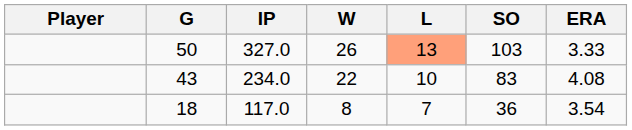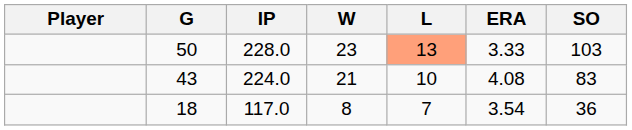 <table class="wikitable sortable">
 <tr>
 <th bgcolor="#DDDDFF" width="16%">Player</th>
 <th bgcolor="#DDDDFF" width="9%">G</th>
 <th bgcolor="#DDDDFF" width="9%">IP</th>
 <th bgcolor="#DDDDFF" width="9%">W</th>
 <th bgcolor="#DDDDFF" width="9%">L</th>
+<th bgcolor="#DDDDFF" width="9%">ERA</th>
 <th bgcolor="#DDDDFF" width="9%">SO</th>
-<th bgcolor="#DDDDFF" width="9%">ERA</th>
 </tr>
 <tr align="center">
 <td></td>
 <td>50</td>
-<td>327.0</td>
-<td>26</td>
+<td>228.0</td>
+<td>23</td>
 <td style="background: lightsalmon;">13</td>
+<td>3.33</td>
 <td>103</td>
-<td>3.33</td>
 </tr>
 <tr align="center">
 <td></td>
 <td>43</td>
-<td>234.0</td>
-<td>22</td>
+<td>224.0</td>
+<td>21</td>
 <td>10</td>
+<td>4.08</td>
 <td>83</td>
-<td>4.08</td>
 </tr>
 <tr align="center">
 <td></td>
 <td>18</td>
 <td>117.0</td>
 <td>8</td>
 <td>7</td>
+<td>3.54</td>
 <td>36</td>
-<td>3.54</td>
 </tr>
 </table>
